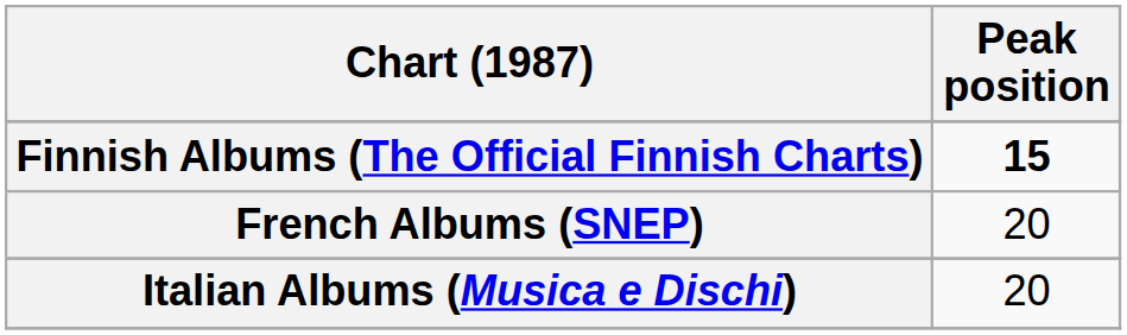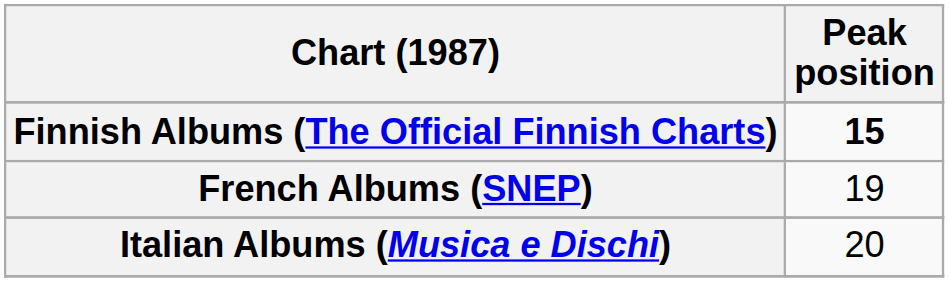 <table class="wikitable sortable plainrowheaders">
 <tr>
 <th scope="col">Chart (1987)</th>
 <th scope="col">Peak<br>position</th>
 </tr>
 <tr>
 </tr>
 <tr>
 </tr>
 <tr>
 </tr>
 <tr>
 <th scope="row">Finnish Albums (<a href='#'>The Official Finnish Charts</a>)</th>
 <td align="center"><strong>15</strong></td>
 </tr>
 <tr>
 <th scope="row">French Albums (<a href='#'>SNEP</a>)</th>
-<td align="center">20</td>
+<td align="center">19</td>
 </tr>
 <tr>
 </tr>
 <tr>
 <th scope="row">Italian Albums (<em><a href='#'>Musica e Dischi</a></em>)</th>
 <td align="center">20</td>
 </tr>
 <tr>
 </tr>
 <tr>
 </tr>
 <tr>
 </tr>
 <tr>
 </tr>
 <tr>
 </tr>
 </table>
